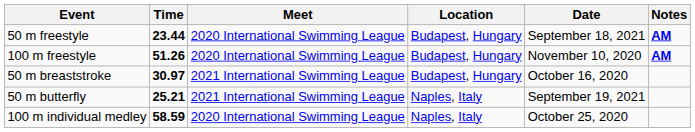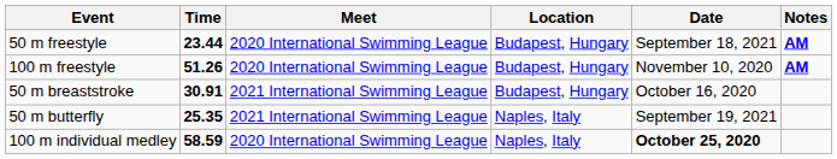 <table class="wikitable">
 <tr>
 <th>Event</th>
 <th>Time</th>
 <th>Meet</th>
 <th>Location</th>
 <th>Date</th>
 <th>Notes</th>
 </tr>
 <tr>
 <td>50 m freestyle</td>
 <td style="text-align:center;"><strong>23.44</strong></td>
 <td><a href='#'>2020 International Swimming League</a></td>
 <td><a href='#'>Budapest</a>, <a href='#'>Hungary</a></td>
 <td>September 18, 2021</td>
 <td><strong><a href='#'>AM</a></strong></td>
 </tr>
 <tr>
 <td>100 m freestyle</td>
 <td style="text-align:center;"><strong>51.26</strong></td>
 <td><a href='#'>2020 International Swimming League</a></td>
 <td><a href='#'>Budapest</a>, <a href='#'>Hungary</a></td>
 <td>November 10, 2020</td>
 <td><strong><a href='#'>AM</a></strong></td>
 </tr>
 <tr>
 <td>50 m breaststroke</td>
-<td style="text-align:center;"><strong>30.97</strong></td>
+<td style="text-align:center;"><strong>30.91</strong></td>
 <td><a href='#'>2021 International Swimming League</a></td>
 <td><a href='#'>Budapest</a>, <a href='#'>Hungary</a></td>
 <td>October 16, 2020</td>
 <td></td>
 </tr>
 <tr>
 <td>50 m butterfly</td>
-<td style="text-align:center;"><strong>25.21</strong></td>
+<td style="text-align:center;"><strong>25.35</strong></td>
 <td><a href='#'>2021 International Swimming League</a></td>
 <td><a href='#'>Naples</a>, <a href='#'>Italy</a></td>
 <td>September 19, 2021</td>
 <td></td>
 </tr>
 <tr>
 <td>100 m individual medley</td>
 <td style="text-align:center;"><strong>58.59</strong></td>
 <td><a href='#'>2020 International Swimming League</a></td>
 <td><a href='#'>Naples</a>, <a href='#'>Italy</a></td>
-<td>October 25, 2020</td>
+<td><strong>October 25, 2020</strong></td>
 <td></td>
 </tr>
 </table>
